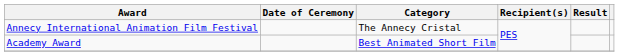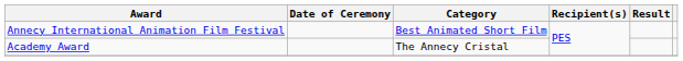 <table class="wikitable plainrowheaders sortable col6center">
 <tr>
 <th scope="col">Award</th>
 <th scope="col">Date of Ceremony</th>
 <th scope="col">Category</th>
 <th scope="col">Recipient(s)</th>
 <th scope="col">Result</th>
 <th scope="col" class="unsortable"></th>
 </tr>
 <tr>
 <td><a href='#'>Annecy International Animation Film Festival</a></td>
 <td></td>
-<td>The Annecy Cristal</td>
+<td><a href='#'>Best Animated Short Film</a></td>
 <td rowspan="2"><a href='#'>PES</a></td>
 <td></td>
 <td></td>
 </tr>
 <tr>
 <td><a href='#'>Academy Award</a></td>
 <td></td>
-<td><a href='#'>Best Animated Short Film</a></td>
+<td>The Annecy Cristal</td>
 <td></td>
 <td></td>
 </tr>
 <tr>
 </tr>
 </table>
